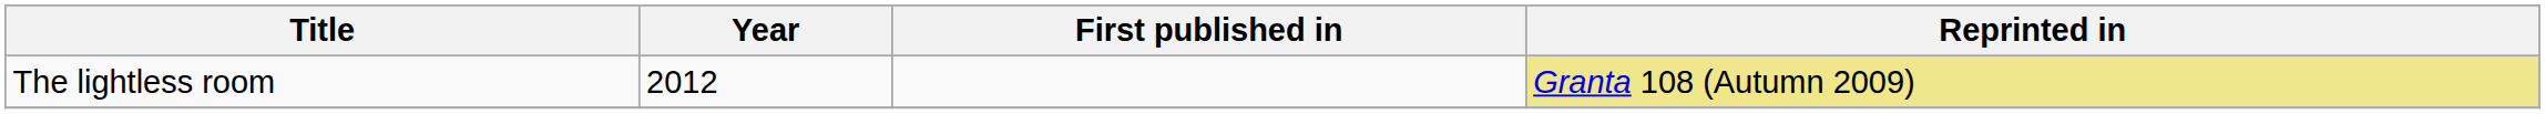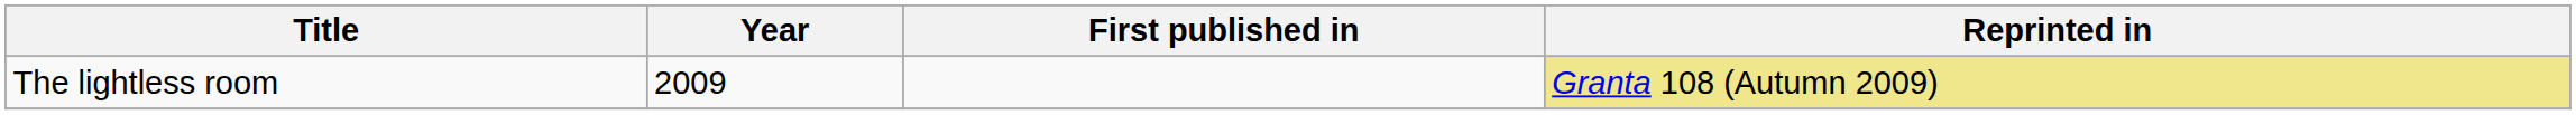 <table class='wikitable sortable' width='100%'>
 <tr>
 <th width='25%'>Title</th>
 <th width='10%'>Year</th>
 <th width='25%'>First published in</th>
 <th width='40%' class='unsortable'>Reprinted in</th>
 </tr>
 <tr>
 <td>The lightless room</td>
-<td>2012</td>
+<td>2009</td>
 <td></td>
 <td style="background: khaki;"><em><a href='#'>Granta</a></em> 108 (Autumn 2009)</td>
 </tr>
 <tr>
 </tr>
 </table>
